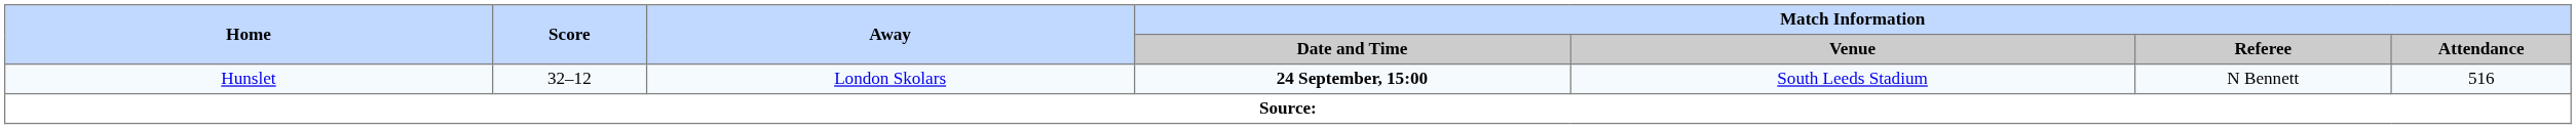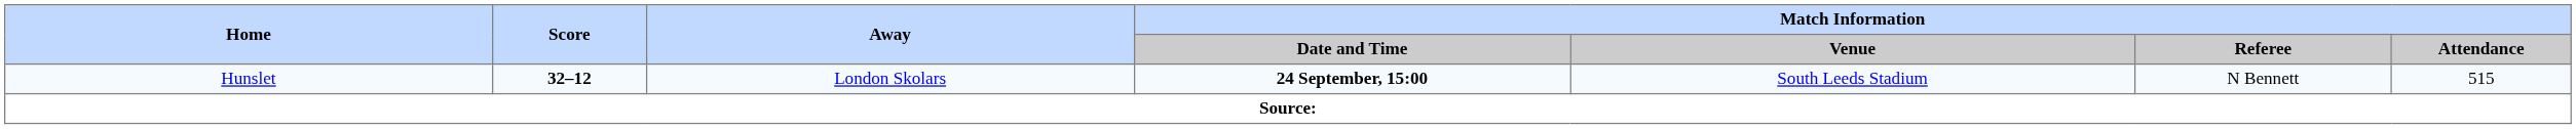 <table border=1 style="border-collapse:collapse; font-size:85%; text-align:center;" cellpadding=3 cellspacing=0 width=100%>
 <tr bgcolor=#C1D8FF>
 <th rowspan=2 width=19%>Home</th>
 <th rowspan=2 width=6%>Score</th>
 <th rowspan=2 width=19%>Away</th>
 <th colspan=6>Match Information</th>
 </tr>
 <tr bgcolor=#CCCCCC>
 <th width=17%>Date and Time</th>
 <th width=22%>Venue</th>
 <th width=10%>Referee</th>
 <th width=7%>Attendance</th>
 </tr>
 <tr bgcolor=#F5FAFF>
 <td> <a href='#'>Hunslet</a></td>
-<td>32–12</td>
+<td><strong>32–12</strong></td>
 <td> <a href='#'>London Skolars</a></td>
 <td><strong>24 September, 15:00</strong></td>
 <td><a href='#'>South Leeds Stadium</a></td>
 <td>N Bennett</td>
-<td>516</td>
+<td>515</td>
 </tr>
 <tr>
 <th colspan=12>Source:</th>
 </tr>
 </table>
